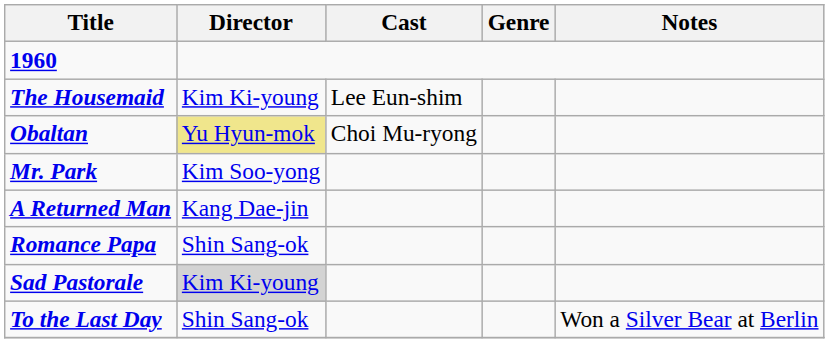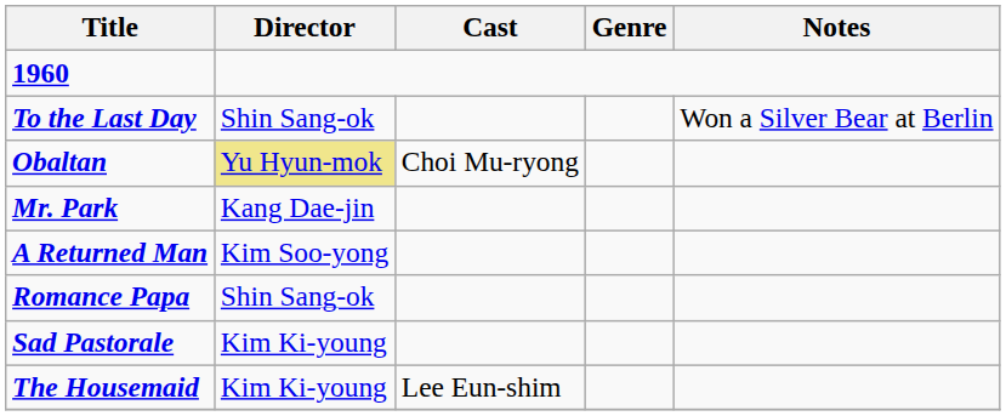 <table class="wikitable">
 <tr>
 <th>Title</th>
 <th>Director</th>
 <th>Cast</th>
 <th>Genre</th>
 <th>Notes</th>
 </tr>
 <tr>
 <td><strong><a href='#'>1960</a></strong></td>
 </tr>
 <tr>
-<td><strong><em><a href='#'>The Housemaid</a></em></strong></td>
-<td><a href='#'>Kim Ki-young</a></td>
-<td>Lee Eun-shim</td>
+<td><strong><em><a href='#'>To the Last Day</a></em></strong></td>
+<td><a href='#'>Shin Sang-ok</a></td>
 <td></td>
 <td></td>
+<td>Won a <a href='#'>Silver Bear</a> at <a href='#'>Berlin</a></td>
 </tr>
 <tr>
 <td><strong><em><a href='#'>Obaltan</a></em></strong></td>
 <td style="background: khaki;"><a href='#'>Yu Hyun-mok</a></td>
 <td>Choi Mu-ryong</td>
 <td></td>
 <td></td>
 </tr>
 <tr>
 <td><strong><em><a href='#'>Mr. Park</a></em></strong></td>
-<td><a href='#'>Kim Soo-yong</a></td>
+<td><a href='#'>Kang Dae-jin</a></td>
 <td></td>
 <td></td>
 <td></td>
 </tr>
 <tr>
 <td><strong><em><a href='#'>A Returned Man</a></em></strong></td>
-<td><a href='#'>Kang Dae-jin</a></td>
+<td><a href='#'>Kim Soo-yong</a></td>
 <td></td>
 <td></td>
 <td></td>
 </tr>
 <tr>
 <td><strong><em><a href='#'>Romance Papa</a></em></strong></td>
 <td><a href='#'>Shin Sang-ok</a></td>
 <td></td>
 <td></td>
 <td></td>
 </tr>
 <tr>
 <td><strong><em><a href='#'>Sad Pastorale</a></em></strong></td>
-<td style="background: lightgrey;"><a href='#'>Kim Ki-young</a></td>
+<td><a href='#'>Kim Ki-young</a></td>
 <td></td>
 <td></td>
 <td></td>
 </tr>
 <tr>
-<td><strong><em><a href='#'>To the Last Day</a></em></strong></td>
-<td><a href='#'>Shin Sang-ok</a></td>
+<td><strong><em><a href='#'>The Housemaid</a></em></strong></td>
+<td><a href='#'>Kim Ki-young</a></td>
+<td>Lee Eun-shim</td>
 <td></td>
 <td></td>
-<td>Won a <a href='#'>Silver Bear</a> at <a href='#'>Berlin</a></td>
 </tr>
 <tr>
 </tr>
 </table>
